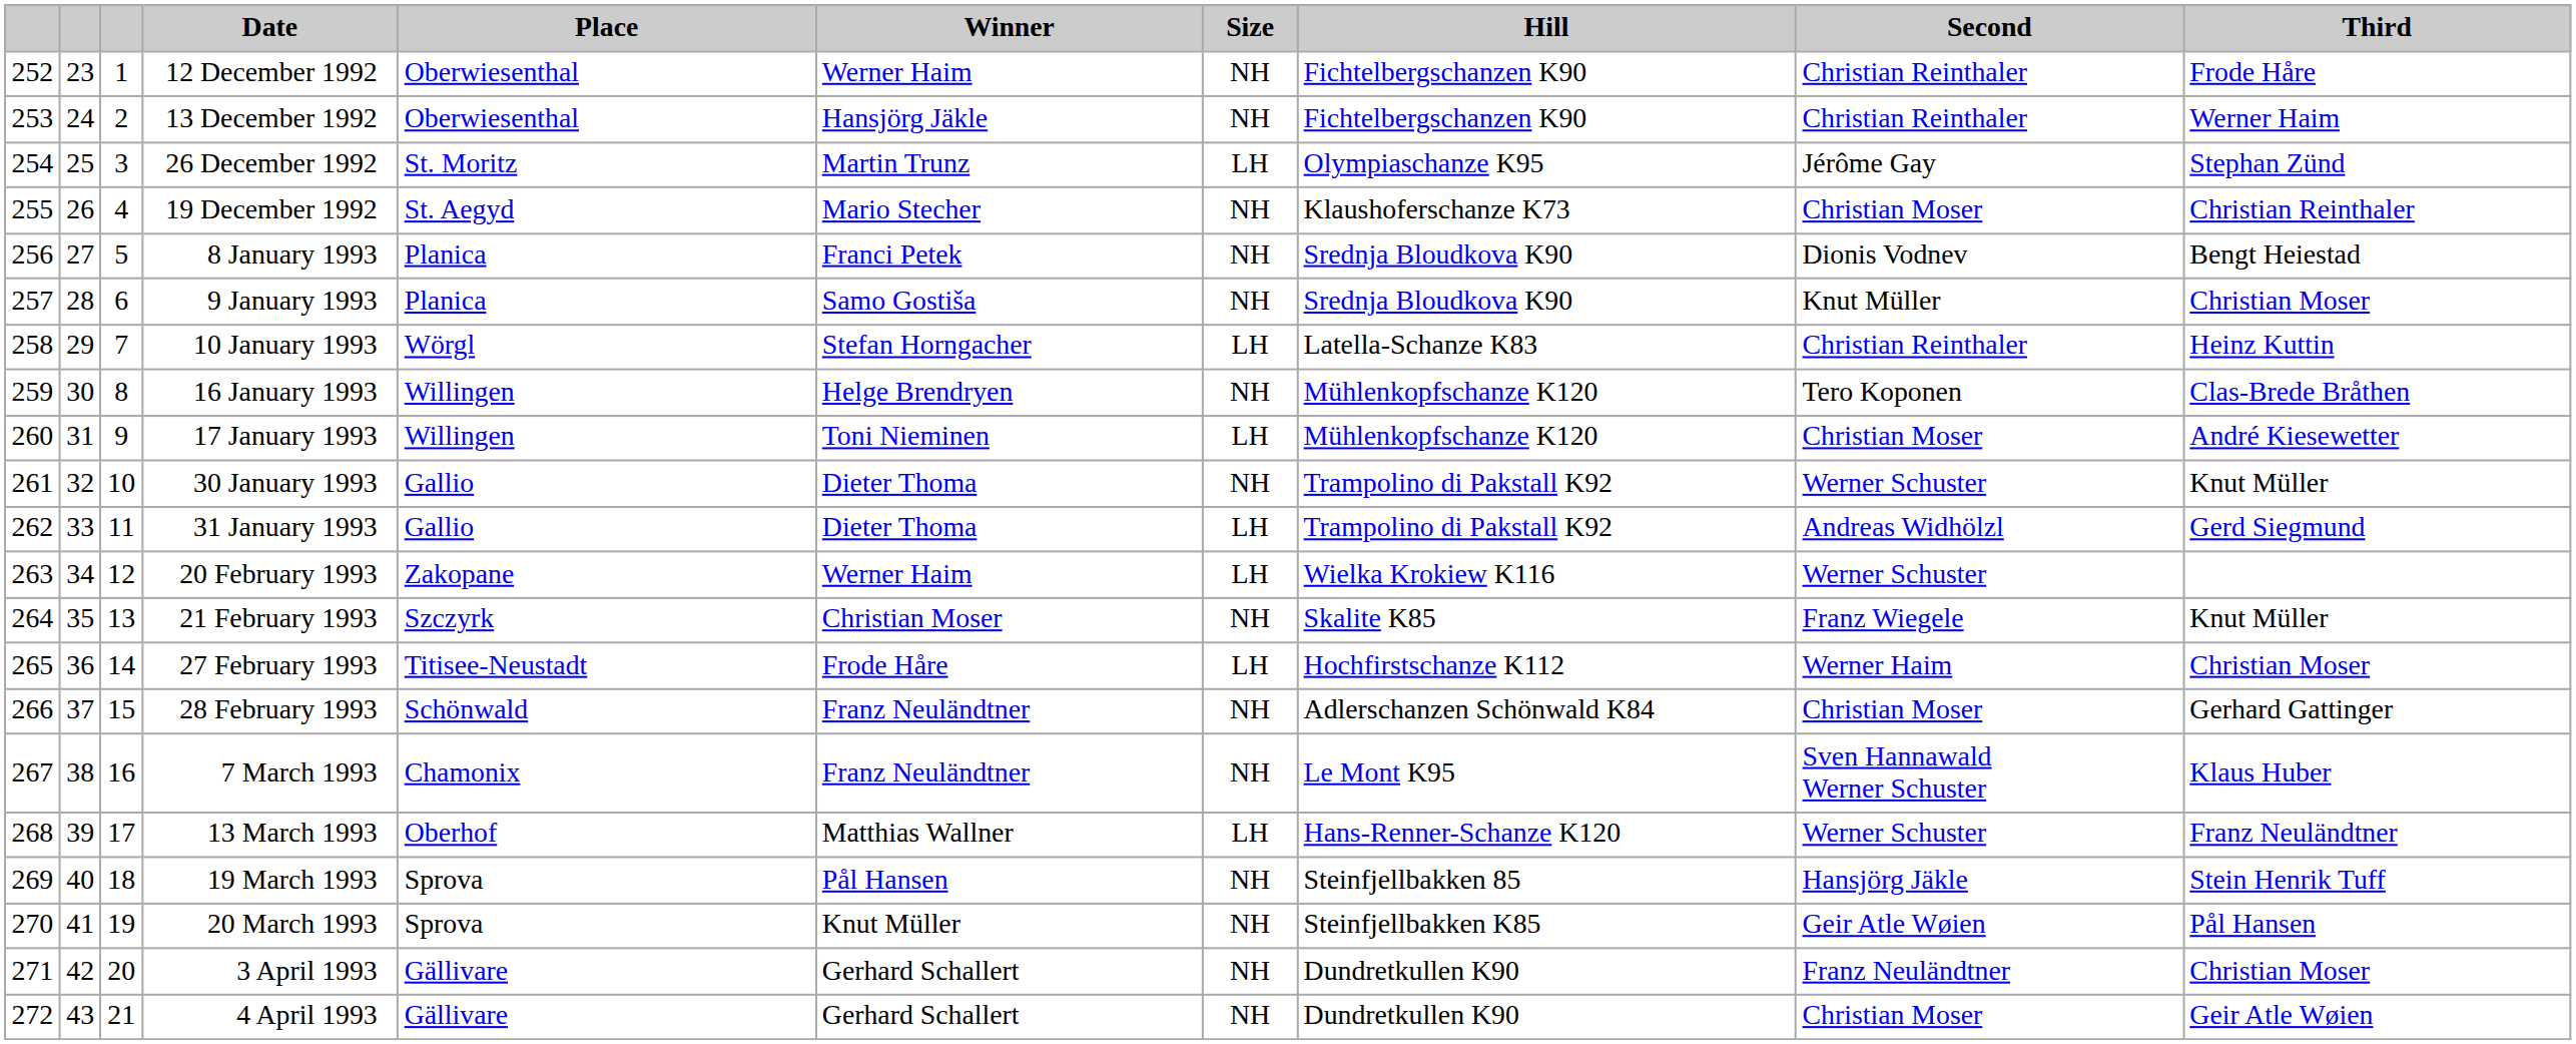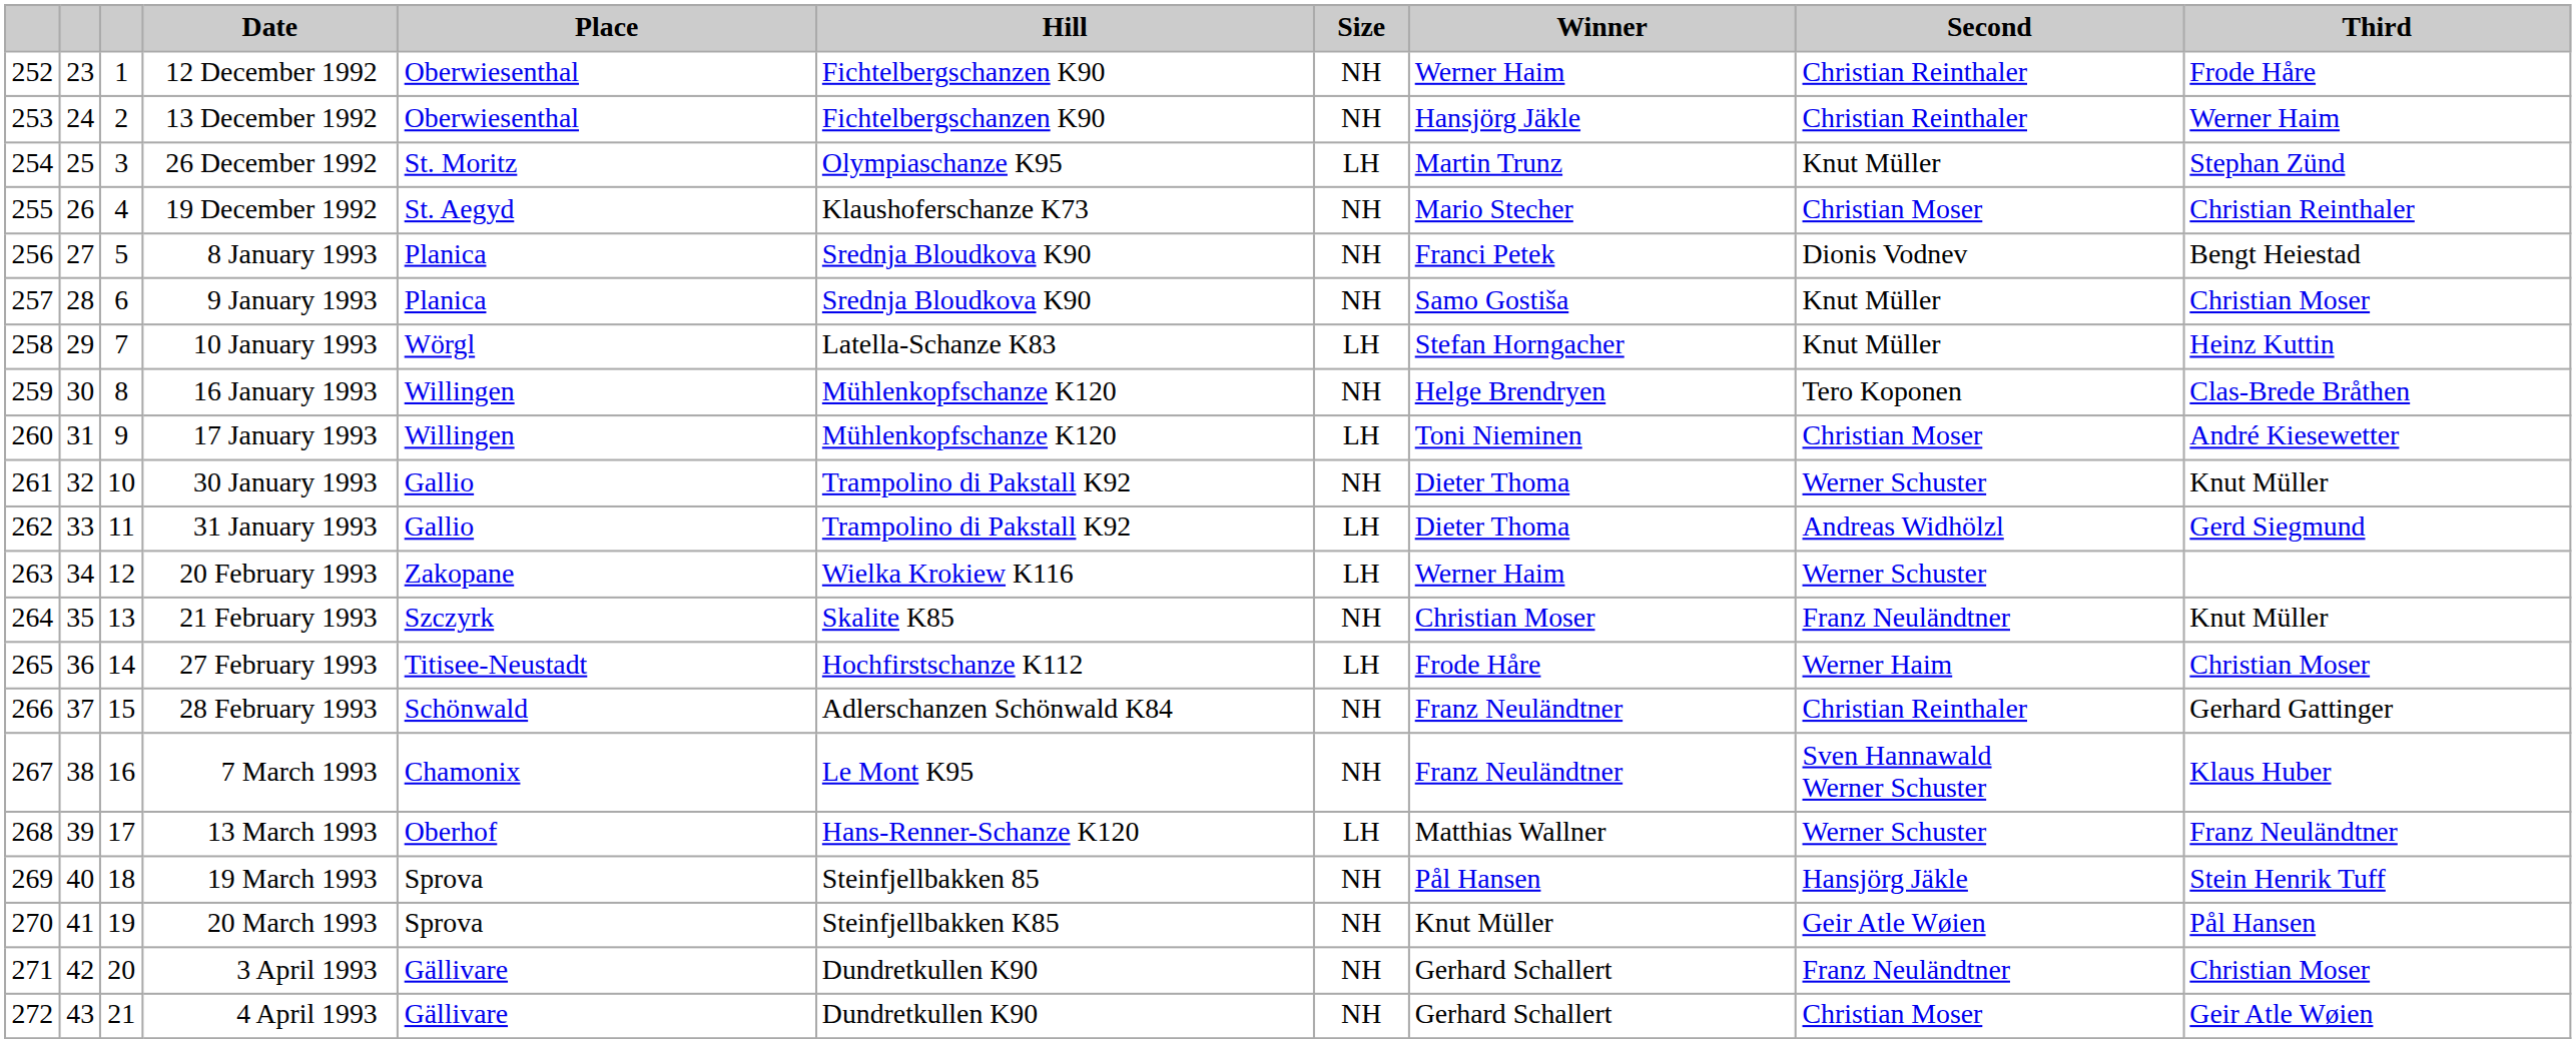 <table class="wikitable plainrowheaders" style="background:#fff; font-size:86%; line-height:16px; border:grey solid 1px; border-collapse:collapse;">
 <tr style="background:#ccc; text-align:center;">
 <th scope="col" style="background:#ccc; width=20 px;"></th>
 <th scope="col" style="background:#ccc; width=20 px;"></th>
 <th scope="col" style="background:#ccc; width=30 px;"></th>
 <th scope="col" style="background:#ccc; width:120px;">Date</th>
 <th scope="col" style="background:#ccc; width:200px;">Place</th>
+<th scope="col" style="background:#ccc; width:240px;">Hill</th>
+<th scope="col" style="background:#ccc; width:40px;">Size</th>
 <th scope="col" style="background:#ccc; width:185px;">Winner</th>
-<th scope="col" style="background:#ccc; width:40px;">Size</th>
-<th scope="col" style="background:#ccc; width:240px;">Hill</th>
 <th scope="col" style="background:#ccc; width:185px;">Second</th>
 <th scope="col" style="background:#ccc; width:185px;">Third</th>
 </tr>
 <tr>
 <td align=center>252</td>
 <td align=center>23</td>
 <td align=center>1</td>
 <td align=right>12 December 1992  </td>
 <td> <a href='#'>Oberwiesenthal</a></td>
+<td><a href='#'>Fichtelbergschanzen</a> K90</td>
+<td align=center>NH</td>
 <td> <a href='#'>Werner Haim</a></td>
-<td align=center>NH</td>
-<td><a href='#'>Fichtelbergschanzen</a> K90</td>
 <td> <a href='#'>Christian Reinthaler</a></td>
 <td> <a href='#'>Frode Håre</a></td>
 </tr>
 <tr>
 <td align=center>253</td>
 <td align=center>24</td>
 <td align=center>2</td>
 <td align=right>13 December 1992  </td>
 <td> <a href='#'>Oberwiesenthal</a></td>
+<td><a href='#'>Fichtelbergschanzen</a> K90</td>
+<td align=center>NH</td>
 <td> <a href='#'>Hansjörg Jäkle</a></td>
-<td align=center>NH</td>
-<td><a href='#'>Fichtelbergschanzen</a> K90</td>
 <td> <a href='#'>Christian Reinthaler</a></td>
 <td> <a href='#'>Werner Haim</a></td>
 </tr>
 <tr>
 <td align=center>254</td>
 <td align=center>25</td>
 <td align=center>3</td>
 <td align=right>26 December 1992  </td>
 <td> <a href='#'>St. Moritz</a></td>
+<td><a href='#'>Olympiaschanze</a> K95</td>
+<td align=center>LH</td>
 <td> <a href='#'>Martin Trunz</a></td>
-<td align=center>LH</td>
-<td><a href='#'>Olympiaschanze</a> K95</td>
-<td> Jérôme Gay</td>
+<td> Knut Müller</td>
 <td> <a href='#'>Stephan Zünd</a></td>
 </tr>
 <tr>
 <td align=center>255</td>
 <td align=center>26</td>
 <td align=center>4</td>
 <td align=right>19 December 1992  </td>
 <td> <a href='#'>St. Aegyd</a></td>
+<td>Klaushoferschanze K73</td>
+<td align=center>NH</td>
 <td> <a href='#'>Mario Stecher</a></td>
-<td align=center>NH</td>
-<td>Klaushoferschanze K73</td>
 <td> <a href='#'>Christian Moser</a></td>
 <td> <a href='#'>Christian Reinthaler</a></td>
 </tr>
 <tr>
 <td align=center>256</td>
 <td align=center>27</td>
 <td align=center>5</td>
 <td align=right>8 January 1993  </td>
 <td> <a href='#'>Planica</a></td>
+<td><a href='#'>Srednja Bloudkova</a> K90</td>
+<td align=center>NH</td>
 <td> <a href='#'>Franci Petek</a></td>
-<td align=center>NH</td>
-<td><a href='#'>Srednja Bloudkova</a> K90</td>
 <td> Dionis Vodnev</td>
 <td> Bengt Heiestad</td>
 </tr>
 <tr>
 <td align=center>257</td>
 <td align=center>28</td>
 <td align=center>6</td>
 <td align=right>9 January 1993  </td>
 <td> <a href='#'>Planica</a></td>
+<td><a href='#'>Srednja Bloudkova</a> K90</td>
+<td align=center>NH</td>
 <td> <a href='#'>Samo Gostiša</a></td>
-<td align=center>NH</td>
-<td><a href='#'>Srednja Bloudkova</a> K90</td>
 <td> Knut Müller</td>
 <td> <a href='#'>Christian Moser</a></td>
 </tr>
 <tr>
 <td align=center>258</td>
 <td align=center>29</td>
 <td align=center>7</td>
 <td align=right>10 January 1993  </td>
 <td> <a href='#'>Wörgl</a></td>
+<td>Latella-Schanze K83</td>
+<td align=center>LH</td>
 <td> <a href='#'>Stefan Horngacher</a></td>
-<td align=center>LH</td>
-<td>Latella-Schanze K83</td>
-<td> <a href='#'>Christian Reinthaler</a></td>
+<td> Knut Müller</td>
 <td> <a href='#'>Heinz Kuttin</a></td>
 </tr>
 <tr>
 <td align=center>259</td>
 <td align=center>30</td>
 <td align=center>8</td>
 <td align=right>16 January 1993  </td>
 <td> <a href='#'>Willingen</a></td>
+<td><a href='#'>Mühlenkopfschanze</a> K120</td>
+<td align=center>NH</td>
 <td> <a href='#'>Helge Brendryen</a></td>
-<td align=center>NH</td>
-<td><a href='#'>Mühlenkopfschanze</a> K120</td>
 <td> Tero Koponen</td>
 <td> <a href='#'>Clas-Brede Bråthen</a></td>
 </tr>
 <tr>
 <td align=center>260</td>
 <td align=center>31</td>
 <td align=center>9</td>
 <td align=right>17 January 1993  </td>
 <td> <a href='#'>Willingen</a></td>
+<td><a href='#'>Mühlenkopfschanze</a> K120</td>
+<td align=center>LH</td>
 <td> <a href='#'>Toni Nieminen</a></td>
-<td align=center>LH</td>
-<td><a href='#'>Mühlenkopfschanze</a> K120</td>
 <td> <a href='#'>Christian Moser</a></td>
 <td> <a href='#'>André Kiesewetter</a></td>
 </tr>
 <tr>
 <td align=center>261</td>
 <td align=center>32</td>
 <td align=center>10</td>
 <td align=right>30 January 1993  </td>
 <td> <a href='#'>Gallio</a></td>
+<td><a href='#'>Trampolino di Pakstall</a> K92</td>
+<td align=center>NH</td>
 <td> <a href='#'>Dieter Thoma</a></td>
-<td align=center>NH</td>
-<td><a href='#'>Trampolino di Pakstall</a> K92</td>
 <td> <a href='#'>Werner Schuster</a></td>
 <td> Knut Müller</td>
 </tr>
 <tr>
 <td align=center>262</td>
 <td align=center>33</td>
 <td align=center>11</td>
 <td align=right>31 January 1993  </td>
 <td> <a href='#'>Gallio</a></td>
+<td><a href='#'>Trampolino di Pakstall</a> K92</td>
+<td align=center>LH</td>
 <td> <a href='#'>Dieter Thoma</a></td>
-<td align=center>LH</td>
-<td><a href='#'>Trampolino di Pakstall</a> K92</td>
 <td> <a href='#'>Andreas Widhölzl</a></td>
 <td> <a href='#'>Gerd Siegmund</a></td>
 </tr>
 <tr>
 <td align=center>263</td>
 <td align=center>34</td>
 <td align=center>12</td>
 <td align=right>20 February 1993  </td>
 <td> <a href='#'>Zakopane</a></td>
+<td><a href='#'>Wielka Krokiew</a> K116</td>
+<td align=center>LH</td>
 <td> <a href='#'>Werner Haim</a></td>
-<td align=center>LH</td>
-<td><a href='#'>Wielka Krokiew</a> K116</td>
 <td> <a href='#'>Werner Schuster</a></td>
 <td></td>
 </tr>
 <tr>
 <td align=center>264</td>
 <td align=center>35</td>
 <td align=center>13</td>
 <td align=right>21 February 1993  </td>
 <td> <a href='#'>Szczyrk</a></td>
+<td><a href='#'>Skalite</a> K85</td>
+<td align=center>NH</td>
 <td> <a href='#'>Christian Moser</a></td>
-<td align=center>NH</td>
-<td><a href='#'>Skalite</a> K85</td>
-<td> <a href='#'>Franz Wiegele</a></td>
+<td> <a href='#'>Franz Neuländtner</a></td>
 <td> Knut Müller</td>
 </tr>
 <tr>
 <td align=center>265</td>
 <td align=center>36</td>
 <td align=center>14</td>
 <td align=right>27 February 1993  </td>
 <td> <a href='#'>Titisee-Neustadt</a></td>
+<td><a href='#'>Hochfirstschanze</a> K112</td>
+<td align=center>LH</td>
 <td> <a href='#'>Frode Håre</a></td>
-<td align=center>LH</td>
-<td><a href='#'>Hochfirstschanze</a> K112</td>
 <td> <a href='#'>Werner Haim</a></td>
 <td> <a href='#'>Christian Moser</a></td>
 </tr>
 <tr>
 <td align=center>266</td>
 <td align=center>37</td>
 <td align=center>15</td>
 <td align=right>28 February 1993  </td>
 <td> <a href='#'>Schönwald</a></td>
+<td>Adlerschanzen Schönwald K84</td>
+<td align=center>NH</td>
 <td> <a href='#'>Franz Neuländtner</a></td>
-<td align=center>NH</td>
-<td>Adlerschanzen Schönwald K84</td>
-<td> <a href='#'>Christian Moser</a></td>
+<td> <a href='#'>Christian Reinthaler</a></td>
 <td> Gerhard Gattinger</td>
 </tr>
 <tr>
 <td align=center>267</td>
 <td align=center>38</td>
 <td align=center>16</td>
 <td align=right>7 March 1993  </td>
 <td> <a href='#'>Chamonix</a></td>
+<td><a href='#'>Le Mont</a> K95</td>
+<td align=center>NH</td>
 <td> <a href='#'>Franz Neuländtner</a></td>
-<td align=center>NH</td>
-<td><a href='#'>Le Mont</a> K95</td>
 <td> <a href='#'>Sven Hannawald</a><br> <a href='#'>Werner Schuster</a></td>
 <td> <a href='#'>Klaus Huber</a></td>
 </tr>
 <tr>
 <td align=center>268</td>
 <td align=center>39</td>
 <td align=center>17</td>
 <td align=right>13 March 1993  </td>
 <td> <a href='#'>Oberhof</a></td>
+<td><a href='#'>Hans-Renner-Schanze</a> K120</td>
+<td align=center>LH</td>
 <td> Matthias Wallner</td>
-<td align=center>LH</td>
-<td><a href='#'>Hans-Renner-Schanze</a> K120</td>
 <td> <a href='#'>Werner Schuster</a></td>
 <td> <a href='#'>Franz Neuländtner</a></td>
 </tr>
 <tr>
 <td align=center>269</td>
 <td align=center>40</td>
 <td align=center>18</td>
 <td align=right>19 March 1993  </td>
 <td> Sprova</td>
+<td>Steinfjellbakken 85</td>
+<td align=center>NH</td>
 <td> <a href='#'>Pål Hansen</a></td>
-<td align=center>NH</td>
-<td>Steinfjellbakken 85</td>
 <td> <a href='#'>Hansjörg Jäkle</a></td>
 <td> <a href='#'>Stein Henrik Tuff</a></td>
 </tr>
 <tr>
 <td align=center>270</td>
 <td align=center>41</td>
 <td align=center>19</td>
 <td align=right>20 March 1993  </td>
 <td> Sprova</td>
+<td>Steinfjellbakken K85</td>
+<td align=center>NH</td>
 <td> Knut Müller</td>
-<td align=center>NH</td>
-<td>Steinfjellbakken K85</td>
 <td> <a href='#'>Geir Atle Wøien</a></td>
 <td> <a href='#'>Pål Hansen</a></td>
 </tr>
 <tr>
 <td align=center>271</td>
 <td align=center>42</td>
 <td align=center>20</td>
 <td align=right>3 April 1993  </td>
 <td> <a href='#'>Gällivare</a></td>
+<td>Dundretkullen K90</td>
+<td align=center>NH</td>
 <td> Gerhard Schallert</td>
-<td align=center>NH</td>
-<td>Dundretkullen K90</td>
 <td> <a href='#'>Franz Neuländtner</a></td>
 <td> <a href='#'>Christian Moser</a></td>
 </tr>
 <tr>
 <td align=center>272</td>
 <td align=center>43</td>
 <td align=center>21</td>
 <td align=right>4 April 1993  </td>
 <td> <a href='#'>Gällivare</a></td>
+<td>Dundretkullen K90</td>
+<td align=center>NH</td>
 <td> Gerhard Schallert</td>
-<td align=center>NH</td>
-<td>Dundretkullen K90</td>
 <td> <a href='#'>Christian Moser</a></td>
 <td> <a href='#'>Geir Atle Wøien</a></td>
 </tr>
 </table>
